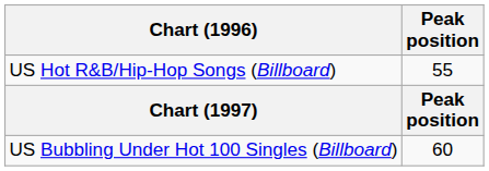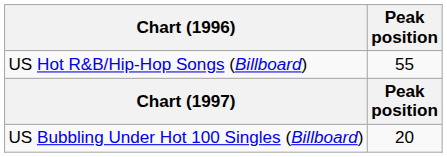 <table class="wikitable">
 <tr>
 <th>Chart (1996)</th>
 <th>Peak<br>position</th>
 </tr>
 <tr>
 <td>US <a href='#'>Hot R&B/Hip-Hop Songs</a> (<em><a href='#'>Billboard</a></em>)</td>
 <td align="center">55</td>
 </tr>
 <tr>
 <th>Chart (1997)</th>
 <th>Peak<br>position</th>
 </tr>
 <tr>
 <td>US <a href='#'>Bubbling Under Hot 100 Singles</a> (<em><a href='#'>Billboard</a></em>)</td>
-<td align="center">60</td>
+<td align="center">20</td>
 </tr>
 </table>
